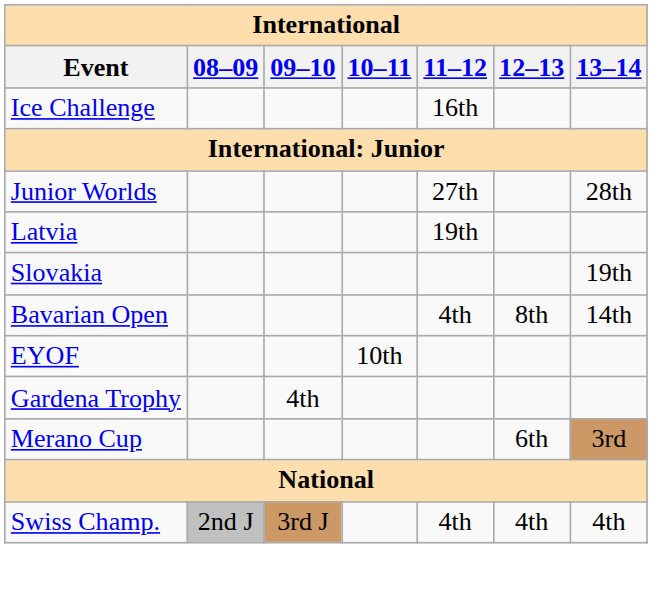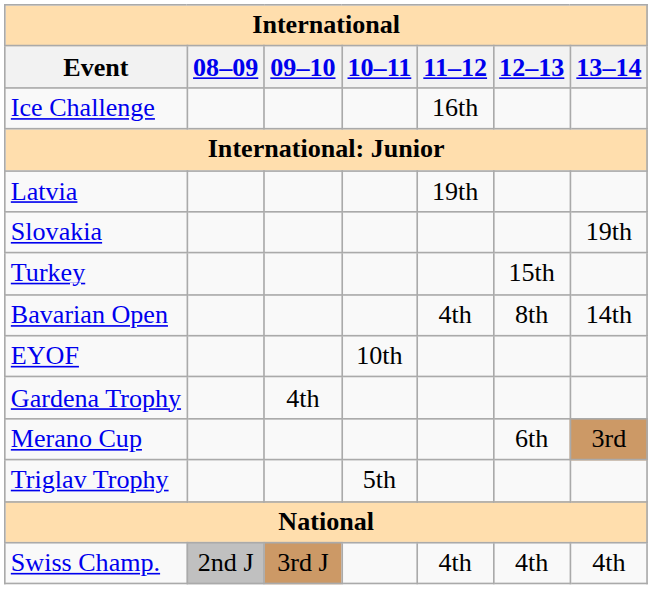 <table class="wikitable" style="text-align:center">
 <tr>
 <th style="background-color: #ffdead; " colspan=7 align=center>International</th>
 </tr>
 <tr>
 <th>Event</th>
 <th><a href='#'>08–09</a></th>
 <th><a href='#'>09–10</a></th>
 <th><a href='#'>10–11</a></th>
 <th><a href='#'>11–12</a></th>
 <th><a href='#'>12–13</a></th>
 <th><a href='#'>13–14</a></th>
 </tr>
 <tr>
 <td align=left><a href='#'>Ice Challenge</a></td>
 <td></td>
 <td></td>
 <td></td>
 <td>16th</td>
 <td></td>
 <td></td>
 </tr>
 <tr>
 <th colspan="7" style="background-color: #ffdead; " align="center">International: Junior</th>
 </tr>
 <tr>
-<td align=left><a href='#'>Junior Worlds</a></td>
-<td></td>
-<td></td>
-<td></td>
-<td>27th</td>
-<td></td>
-<td>28th</td>
-</tr>
-<tr>
 <td align=left> <a href='#'>Latvia</a></td>
 <td></td>
 <td></td>
 <td></td>
 <td>19th</td>
 <td></td>
 <td></td>
 </tr>
 <tr>
 <td align=left> <a href='#'>Slovakia</a></td>
 <td></td>
 <td></td>
 <td></td>
 <td></td>
 <td></td>
 <td>19th</td>
+</tr>
+<tr>
+<td align=left> <a href='#'>Turkey</a></td>
+<td></td>
+<td></td>
+<td></td>
+<td></td>
+<td>15th</td>
+<td></td>
 </tr>
 <tr>
 <td align=left><a href='#'>Bavarian Open</a></td>
 <td></td>
 <td></td>
 <td></td>
 <td>4th</td>
 <td>8th</td>
 <td>14th</td>
 </tr>
 <tr>
 <td align=left><a href='#'>EYOF</a></td>
 <td></td>
 <td></td>
 <td>10th</td>
 <td></td>
 <td></td>
 <td></td>
 </tr>
 <tr>
 <td align=left><a href='#'>Gardena Trophy</a></td>
 <td></td>
 <td>4th</td>
 <td></td>
 <td></td>
 <td></td>
 <td></td>
 </tr>
 <tr>
 <td align=left><a href='#'>Merano Cup</a></td>
 <td></td>
 <td></td>
 <td></td>
 <td></td>
 <td>6th</td>
 <td bgcolor=cc9966>3rd</td>
 </tr>
 <tr>
+<td align=left><a href='#'>Triglav Trophy</a></td>
+<td></td>
+<td></td>
+<td>5th</td>
+<td></td>
+<td></td>
+<td></td>
+</tr>
+<tr>
 <th style="background-color: #ffdead; " colspan=7 align=center>National</th>
 </tr>
 <tr>
 <td align=left><a href='#'>Swiss Champ.</a></td>
 <td bgcolor=silver>2nd J</td>
 <td bgcolor=cc9966>3rd J</td>
 <td></td>
 <td>4th</td>
 <td>4th</td>
 <td>4th</td>
 </tr>
 </table>
